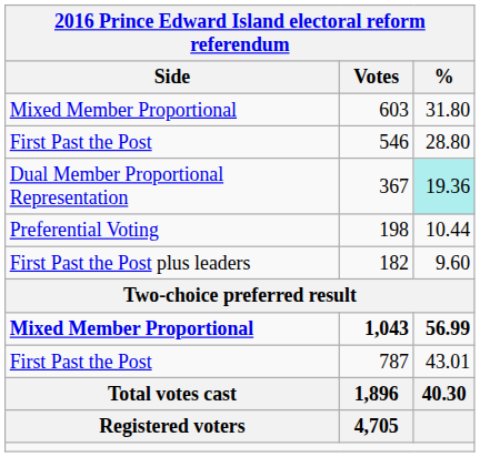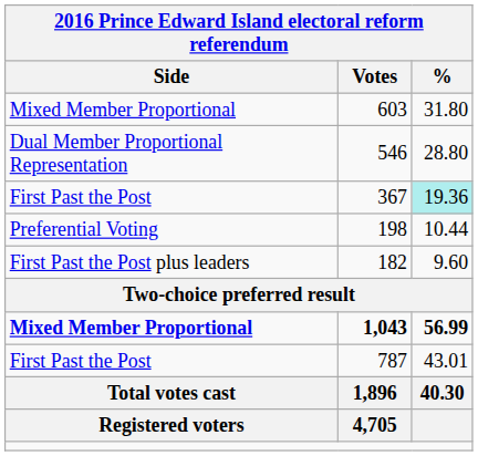 <table class="wikitable" style="font-size: 95%; clear:both">
 <tr style="background-color:#E9E9E9">
 <th colspan=4><a href='#'>2016 Prince Edward Island electoral reform referendum</a></th>
 </tr>
 <tr style="background-color:#E9E9E9">
 <th style="width: 250px">Side</th>
 <th style="width: 50px">Votes</th>
 <th style="width: 40px">%</th>
 </tr>
 <tr>
 <td><a href='#'>Mixed Member Proportional</a></td>
 <td align="right">603</td>
 <td align="right">31.80</td>
 </tr>
 <tr>
-<td><a href='#'>First Past the Post</a></td>
+<td><a href='#'>Dual Member Proportional Representation</a></td>
 <td align="right">546</td>
 <td align="right">28.80</td>
 </tr>
 <tr>
-<td><a href='#'>Dual Member Proportional Representation</a></td>
+<td><a href='#'>First Past the Post</a></td>
 <td align="right">367</td>
 <td align="right" style="background: paleturquoise;">19.36</td>
 </tr>
 <tr>
 <td><a href='#'>Preferential Voting</a></td>
 <td align="right">198</td>
 <td align="right">10.44</td>
 </tr>
 <tr>
 <td><a href='#'>First Past the Post</a> plus leaders</td>
 <td align="right">182</td>
 <td align="right">9.60</td>
 </tr>
 <tr style="background-color:#E9E9E9">
 <th colspan=4 align="left">Two-choice preferred result</th>
 </tr>
 <tr>
 <td><strong><a href='#'>Mixed Member Proportional</a></strong></td>
 <td align="right"><strong>1,043</strong></td>
 <td align="right"><strong>56.99</strong></td>
 </tr>
 <tr>
 <td><a href='#'>First Past the Post</a></td>
 <td align="right">787</td>
 <td align="right">43.01</td>
 </tr>
 <tr bgcolor="white">
 <th align="center">Total votes cast</th>
 <th align="right">1,896</th>
 <th align="right">40.30</th>
 </tr>
 <tr bgcolor="white">
 <th align="center">Registered voters</th>
 <th align="right">4,705</th>
 <th align="right"></th>
 </tr>
 <tr>
 <td colspan=4 style="border-top:1px solid darkgray;"></td>
 </tr>
 </table>
